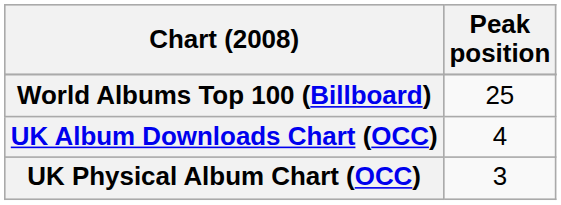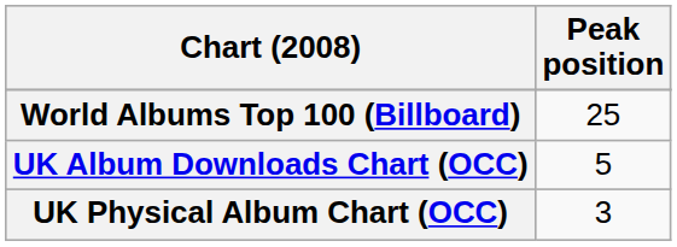 <table class="wikitable sortable plainrowheaders" style="text-align:center">
 <tr>
 <th scope="col">Chart (2008)</th>
 <th scope="col">Peak<br>position</th>
 </tr>
 <tr>
 </tr>
 <tr>
 </tr>
 <tr>
 </tr>
 <tr>
 <th scope="row">World Albums Top 100 (<a href='#'>Billboard</a>)</th>
 <td>25</td>
 </tr>
 <tr>
 <th scope="row"><a href='#'>UK Album Downloads Chart</a> (<a href='#'>OCC</a>)</th>
-<td>4</td>
+<td>5</td>
 </tr>
 <tr>
 <th scope="row">UK Physical Album Chart (<a href='#'>OCC</a>)</th>
 <td>3</td>
 </tr>
 </table>
